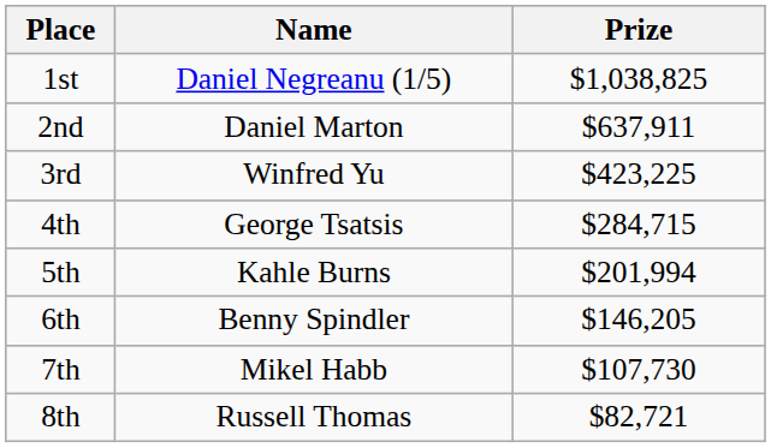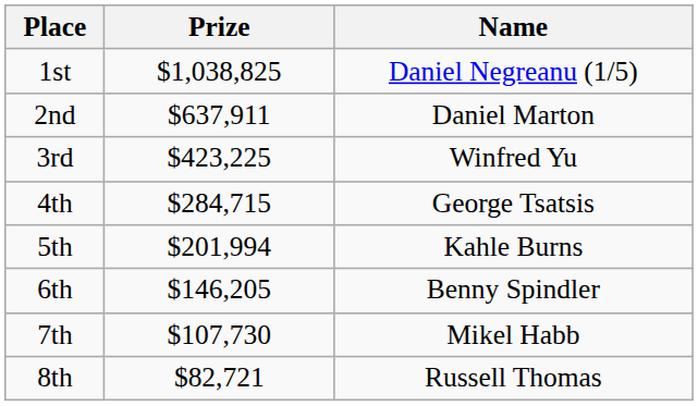 <table class="wikitable">
 <tr>
 <th width="50">Place</th>
+<th width="125">Prize</th>
 <th width="200">Name</th>
-<th width="125">Prize</th>
 </tr>
 <tr>
 <td align = "center">1st</td>
+<td align = "center">$1,038,825</td>
 <td align = "center"><a href='#'>Daniel Negreanu</a> (1/5)</td>
-<td align = "center">$1,038,825</td>
 </tr>
 <tr>
 <td align = "center">2nd</td>
+<td align = "center">$637,911</td>
 <td align = "center">Daniel Marton</td>
-<td align = "center">$637,911</td>
 </tr>
 <tr>
 <td align = "center">3rd</td>
+<td align = "center">$423,225</td>
 <td align = "center">Winfred Yu</td>
-<td align = "center">$423,225</td>
 </tr>
 <tr>
 <td align = "center">4th</td>
+<td align = "center">$284,715</td>
 <td align = "center">George Tsatsis</td>
-<td align = "center">$284,715</td>
 </tr>
 <tr>
 <td align = "center">5th</td>
+<td align = "center">$201,994</td>
 <td align = "center">Kahle Burns</td>
-<td align = "center">$201,994</td>
 </tr>
 <tr>
 <td align = "center">6th</td>
+<td align = "center">$146,205</td>
 <td align = "center">Benny Spindler</td>
-<td align = "center">$146,205</td>
 </tr>
 <tr>
 <td align = "center">7th</td>
+<td align = "center">$107,730</td>
 <td align = "center">Mikel Habb</td>
-<td align = "center">$107,730</td>
 </tr>
 <tr>
 <td align = "center">8th</td>
+<td align = "center">$82,721</td>
 <td align = "center">Russell Thomas</td>
-<td align = "center">$82,721</td>
 </tr>
 </table>
